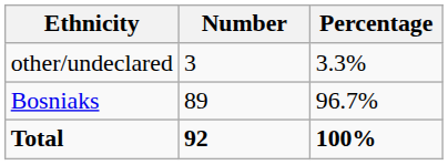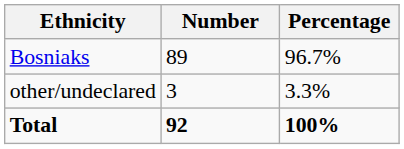 <table class="wikitable">
 <tr>
 <th width="100px">Ethnicity</th>
 <th width="80px">Number</th>
 <th width="80px">Percentage</th>
 </tr>
 <tr>
+<td><a href='#'>Bosniaks</a></td>
+<td>89</td>
+<td>96.7%</td>
+</tr>
+<tr>
 <td>other/undeclared</td>
 <td>3</td>
 <td>3.3%</td>
-</tr>
-<tr>
-<td><a href='#'>Bosniaks</a></td>
-<td>89</td>
-<td>96.7%</td>
 </tr>
 <tr>
 <td><strong>Total</strong></td>
 <td><strong>92</strong></td>
 <td><strong>100%</strong></td>
 </tr>
 </table>
